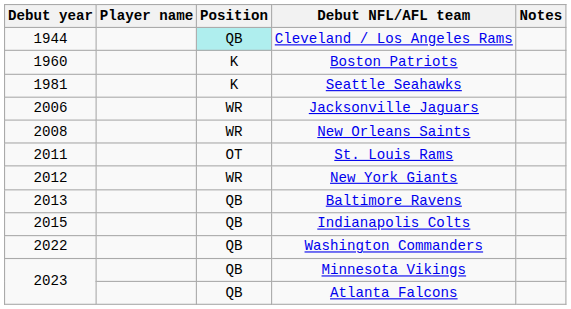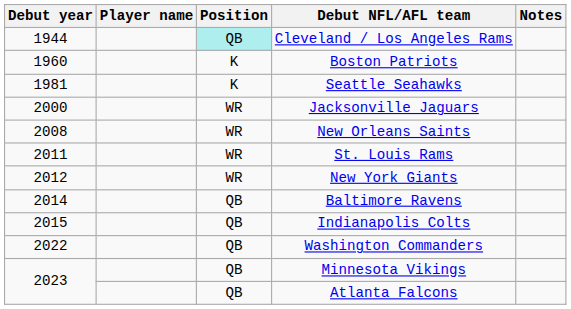 <table class="wikitable sortable" style="text-align: center;">
 <tr>
 <th>Debut year</th>
 <th>Player name</th>
 <th>Position</th>
 <th>Debut NFL/AFL team</th>
 <th>Notes</th>
 </tr>
 <tr>
 <td align="center">1944</td>
 <td align="center"></td>
 <td align="center" style="background: paleturquoise;">QB</td>
 <td align="center"><a href='#'>Cleveland / Los Angeles Rams</a></td>
 <td align="center"></td>
 </tr>
 <tr>
 <td align="center">1960</td>
 <td align="center"></td>
 <td align="center">K</td>
 <td align="center"><a href='#'>Boston Patriots</a></td>
 <td align="center"></td>
 </tr>
 <tr>
 <td align="center">1981</td>
 <td align="center"></td>
 <td align="center">K</td>
 <td align="center"><a href='#'>Seattle Seahawks</a></td>
 <td align="center"></td>
 </tr>
 <tr>
-<td align="center">2006</td>
+<td align="center">2000</td>
 <td align="center"></td>
 <td align="center">WR</td>
 <td align="center"><a href='#'>Jacksonville Jaguars</a></td>
 <td align="center"></td>
 </tr>
 <tr>
 <td align="center">2008</td>
 <td align="center"></td>
 <td align="center">WR</td>
 <td align="center"><a href='#'>New Orleans Saints</a></td>
 <td align="center"></td>
 </tr>
 <tr>
 <td align="center">2011</td>
 <td align="center"></td>
-<td align="center">OT</td>
+<td align="center">WR</td>
 <td align="center"><a href='#'>St. Louis Rams</a></td>
 <td align="center"></td>
 </tr>
 <tr>
 <td align="center">2012</td>
 <td align="center"></td>
 <td align="center">WR</td>
 <td align="center"><a href='#'>New York Giants</a></td>
 <td align="center"></td>
 </tr>
 <tr>
-<td align="center">2013</td>
+<td align="center">2014</td>
 <td align="center"></td>
 <td align="center">QB</td>
 <td align="center"><a href='#'>Baltimore Ravens</a></td>
 <td align="center"></td>
 </tr>
 <tr>
 <td align="center">2015</td>
 <td align="center"></td>
 <td align="center">QB</td>
 <td align="center"><a href='#'>Indianapolis Colts</a></td>
 <td align="center"></td>
 </tr>
 <tr>
 <td align="center">2022</td>
 <td align="center"></td>
 <td align="center">QB</td>
 <td align="center"><a href='#'>Washington Commanders</a></td>
 <td align="center"></td>
 </tr>
 <tr>
 <td rowspan="2">2023</td>
 <td align="center"></td>
 <td align="center">QB</td>
 <td align="center"><a href='#'>Minnesota Vikings</a></td>
 <td align="center"></td>
 </tr>
 <tr>
 <td align="center"></td>
 <td align="center">QB</td>
 <td align="center"><a href='#'>Atlanta Falcons</a></td>
 <td align="center"><br></td>
 </tr>
 </table>
